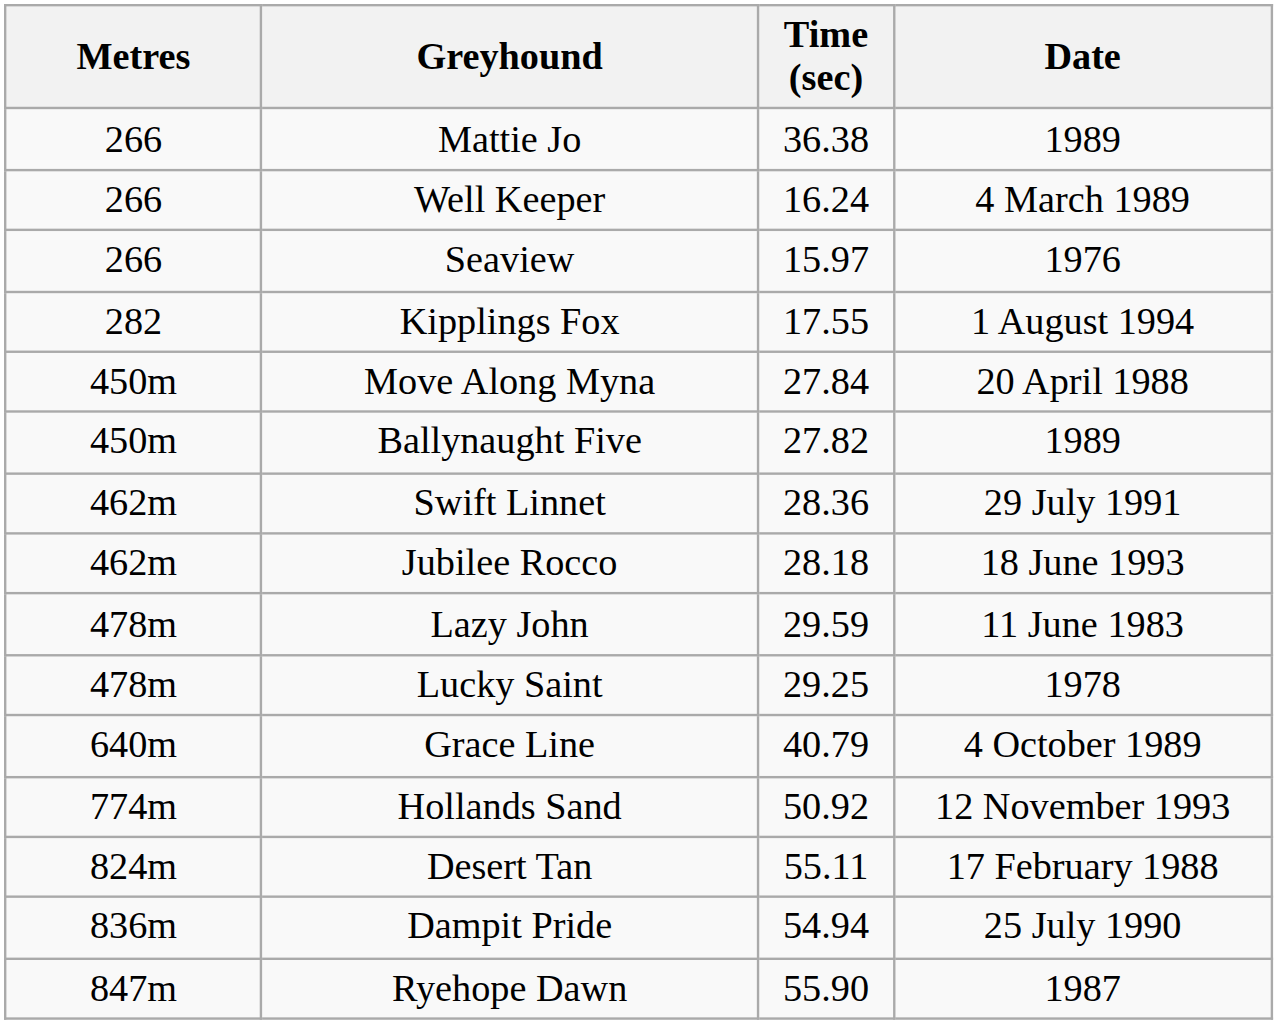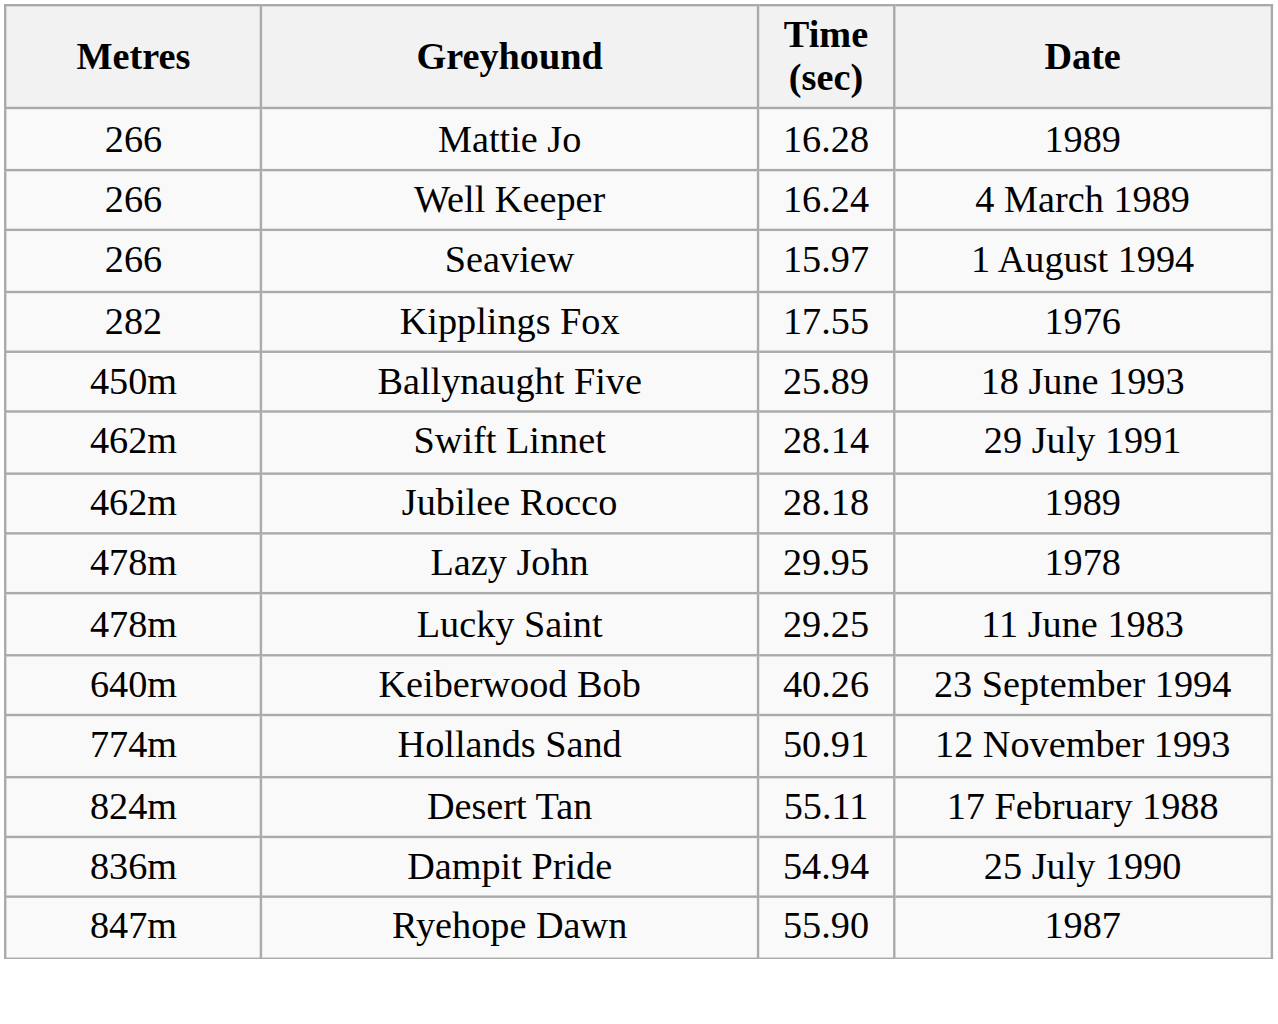 <table class="wikitable" style="font-size: 100%">
 <tr>
 <th width=100>Metres</th>
 <th width=200>Greyhound</th>
 <th width=50>Time (sec)</th>
 <th width=150>Date</th>
 </tr>
 <tr align=center>
 <td>266</td>
 <td>Mattie Jo</td>
-<td>36.38</td>
+<td>16.28</td>
 <td>1989</td>
 </tr>
 <tr align=center>
 <td>266</td>
 <td>Well Keeper</td>
 <td>16.24</td>
 <td>4 March 1989</td>
 </tr>
 <tr align=center>
 <td>266</td>
 <td>Seaview</td>
 <td>15.97</td>
-<td>1976</td>
+<td>1 August 1994</td>
 </tr>
 <tr align=center>
 <td>282</td>
 <td>Kipplings Fox</td>
 <td>17.55</td>
-<td>1 August 1994</td>
-</tr>
-<tr align=center>
-<td>450m</td>
-<td>Move Along Myna</td>
-<td>27.84</td>
-<td>20 April 1988</td>
+<td>1976</td>
 </tr>
 <tr align=center>
 <td>450m</td>
 <td>Ballynaught Five</td>
-<td>27.82</td>
-<td>1989</td>
+<td>25.89</td>
+<td>18 June 1993</td>
 </tr>
 <tr align=center>
 <td>462m</td>
 <td>Swift Linnet</td>
-<td>28.36</td>
+<td>28.14</td>
 <td>29 July 1991</td>
 </tr>
 <tr align=center>
 <td>462m</td>
 <td>Jubilee Rocco</td>
 <td>28.18</td>
-<td>18 June 1993</td>
+<td>1989</td>
 </tr>
 <tr align=center>
 <td>478m</td>
 <td>Lazy John</td>
-<td>29.59</td>
-<td>11 June 1983</td>
+<td>29.95</td>
+<td>1978</td>
 </tr>
 <tr align=center>
 <td>478m</td>
 <td>Lucky Saint</td>
 <td>29.25</td>
-<td>1978</td>
+<td>11 June 1983</td>
 </tr>
 <tr align=center>
 <td>640m</td>
-<td>Grace Line</td>
-<td>40.79</td>
-<td>4 October 1989</td>
+<td>Keiberwood Bob</td>
+<td>40.26</td>
+<td>23 September 1994</td>
 </tr>
 <tr align=center>
 <td>774m</td>
 <td>Hollands Sand</td>
-<td>50.92</td>
+<td>50.91</td>
 <td>12 November 1993</td>
 </tr>
 <tr align=center>
 <td>824m</td>
 <td>Desert Tan</td>
 <td>55.11</td>
 <td>17 February 1988</td>
 </tr>
 <tr align=center>
 <td>836m</td>
 <td>Dampit Pride</td>
 <td>54.94</td>
 <td>25 July 1990</td>
 </tr>
 <tr align=center>
 <td>847m</td>
 <td>Ryehope Dawn</td>
 <td>55.90</td>
 <td>1987</td>
 </tr>
 </table>
